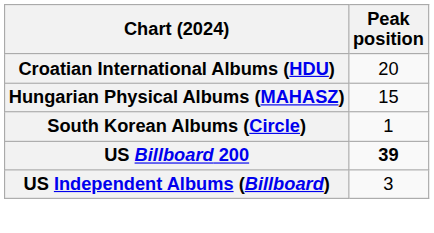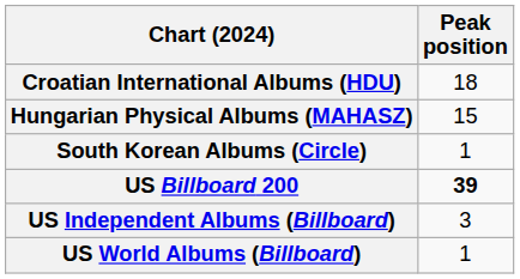 <table class="wikitable sortable plainrowheaders" style="text-align:center">
 <tr>
 <th scope="col">Chart (2024)</th>
 <th scope="col">Peak<br>position</th>
 </tr>
 <tr>
 <th scope="row">Croatian International Albums (<a href='#'>HDU</a>)</th>
-<td>20</td>
+<td>18</td>
 </tr>
 <tr>
 <th scope="row">Hungarian Physical Albums (<a href='#'>MAHASZ</a>)</th>
 <td>15</td>
 </tr>
 <tr>
 <th scope="row">South Korean Albums (<a href='#'>Circle</a>)</th>
 <td>1</td>
 </tr>
 <tr>
 <th scope="row">US <a href='#'><em>Billboard</em> 200</a></th>
 <td><strong>39</strong></td>
 </tr>
 <tr>
 <th scope="row">US <a href='#'>Independent Albums</a> (<em><a href='#'>Billboard</a></em>)</th>
 <td>3</td>
 </tr>
+<tr>
+<th scope="row">US <a href='#'>World Albums</a> (<em><a href='#'>Billboard</a></em>)</th>
+<td>1</td>
+</tr>
 </table>
